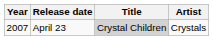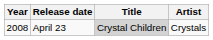 <table class="wikitable">
 <tr>
 <th>Year</th>
 <th>Release date</th>
 <th>Title</th>
 <th>Artist</th>
 </tr>
 <tr>
-<td>2007</td>
+<td>2008</td>
 <td>April 23</td>
 <td style="background: lightgrey;">Crystal Children</td>
 <td>Crystals</td>
 </tr>
 </table>
